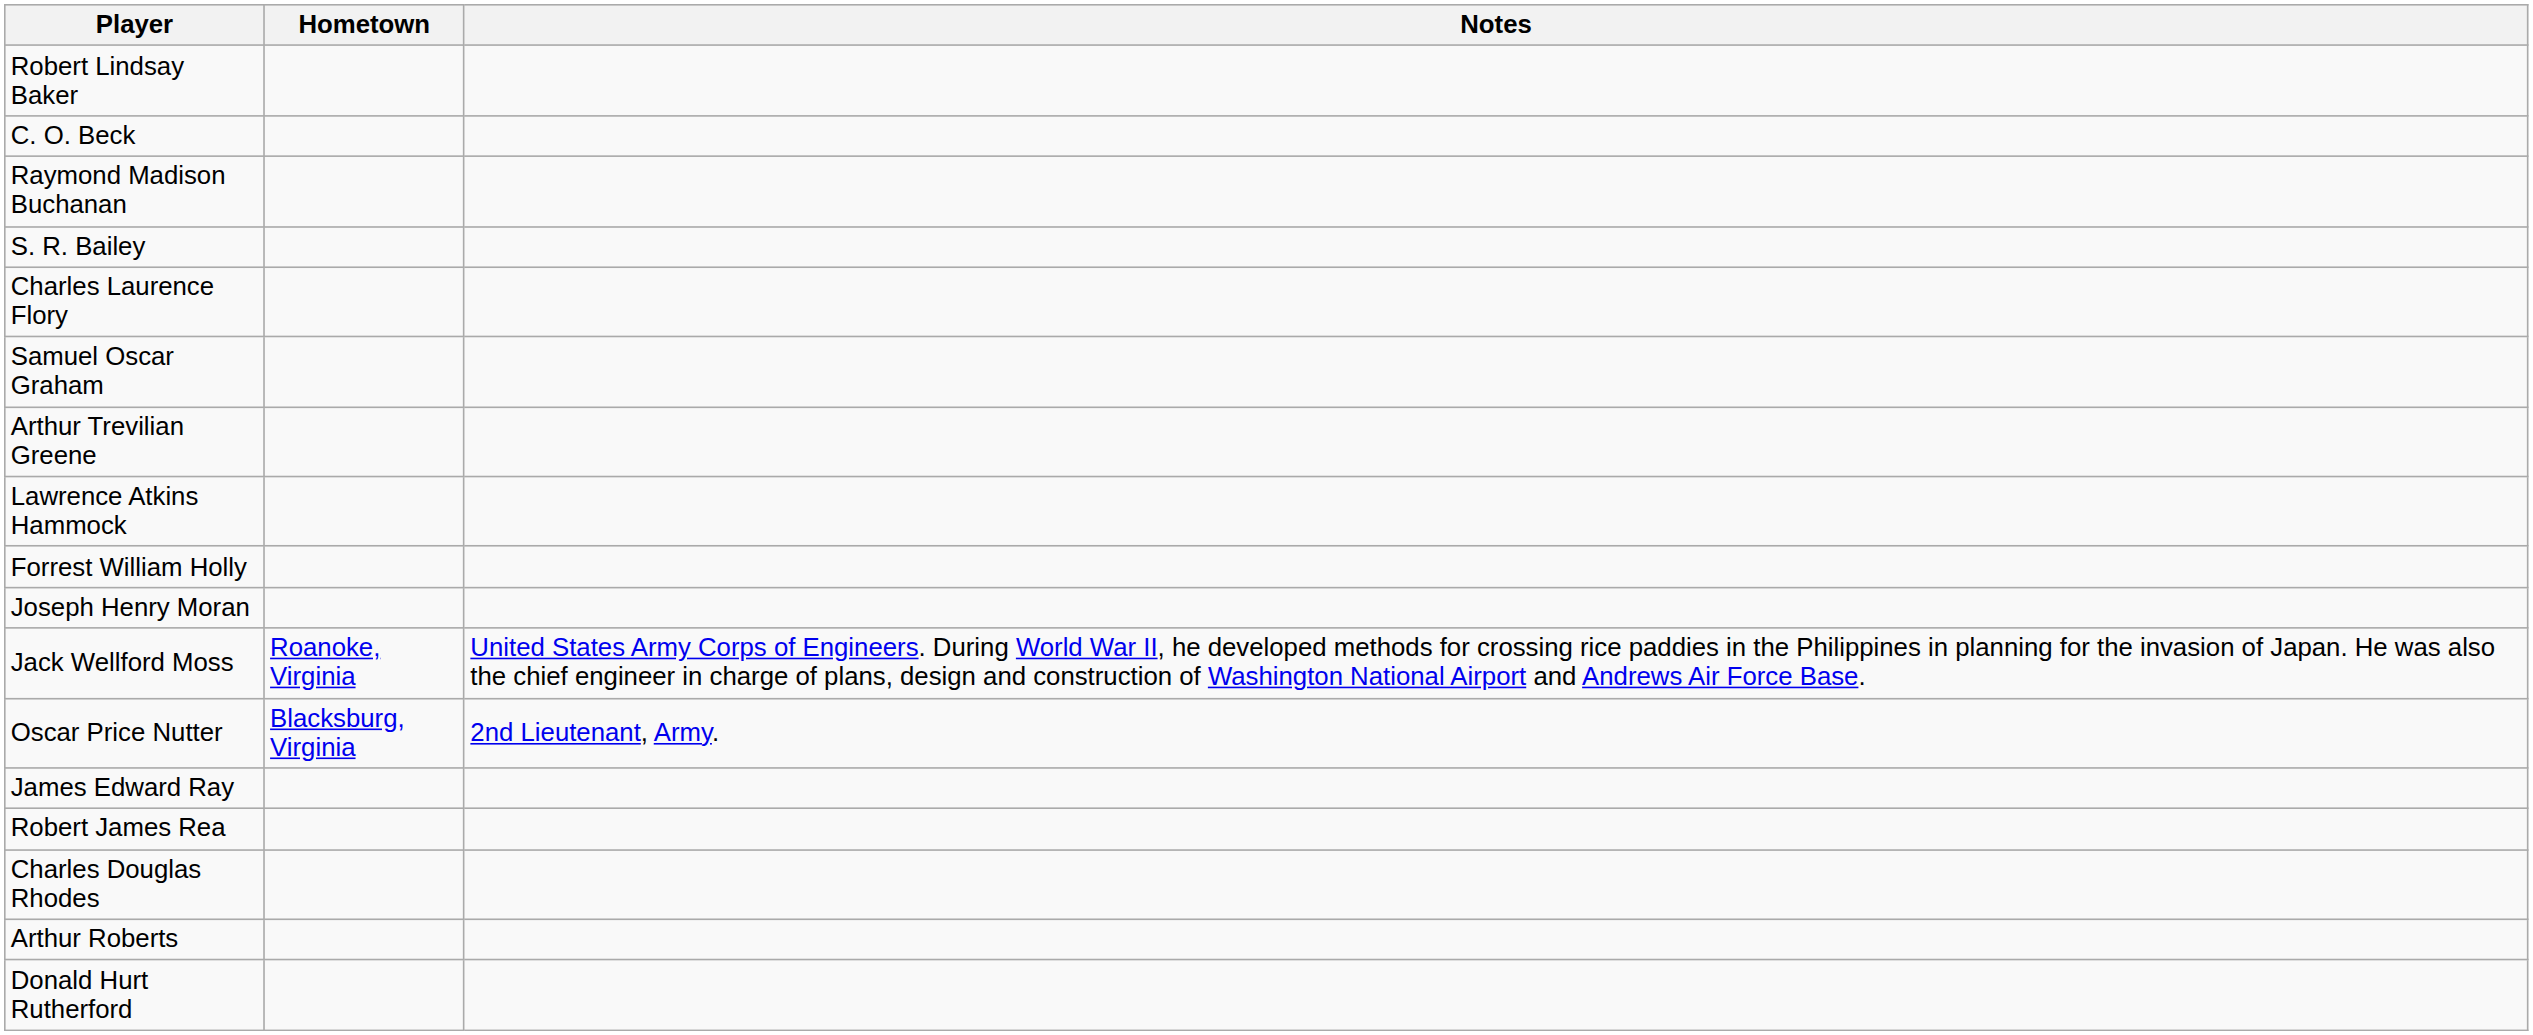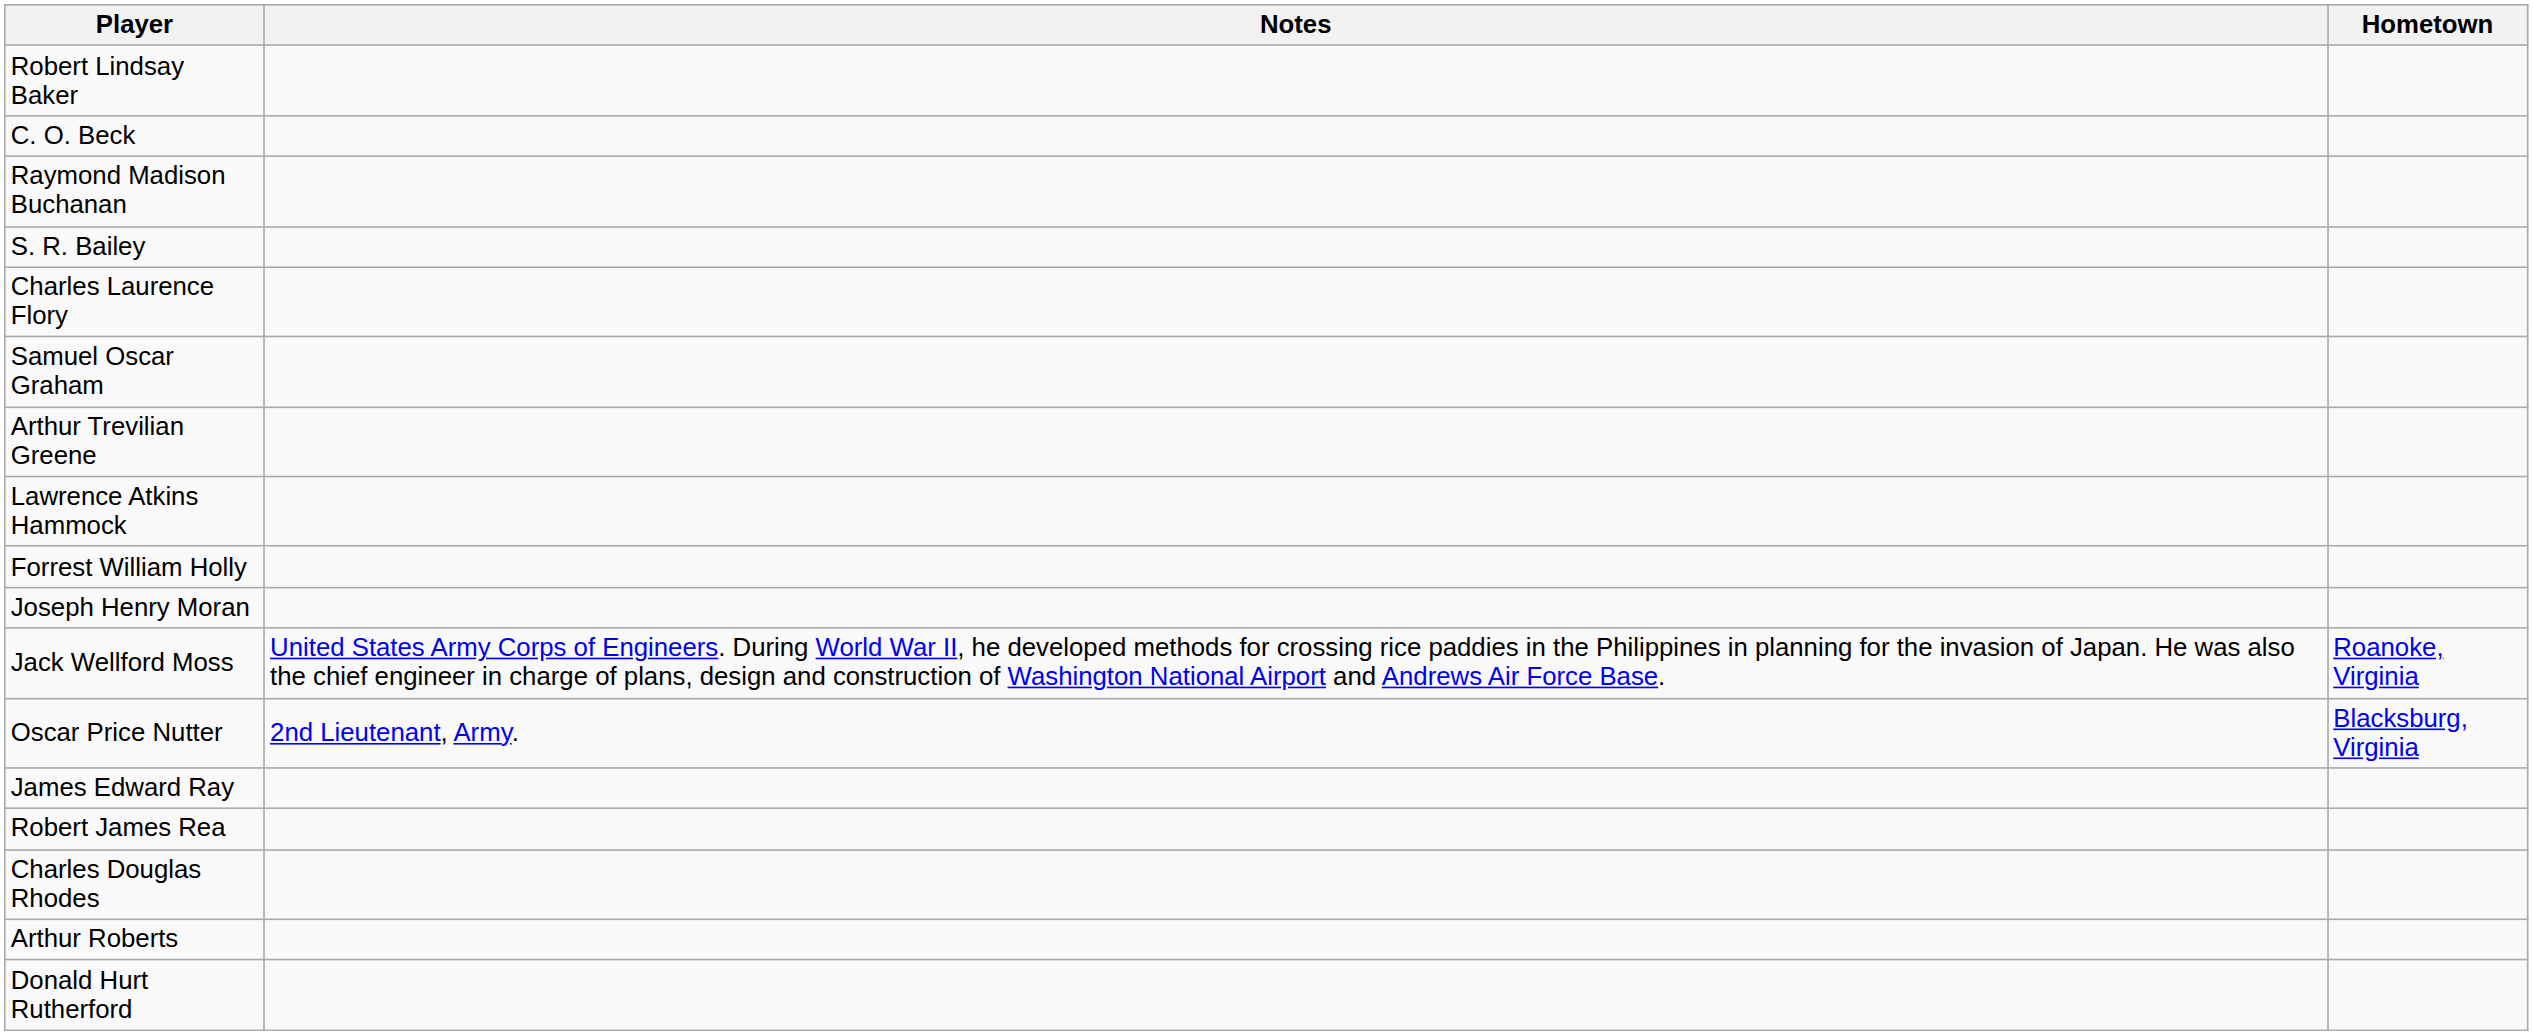 <table class="wikitable" border="1">
 <tr ;>
 <th>Player</th>
+<th>Notes</th>
 <th>Hometown</th>
-<th>Notes</th>
 </tr>
 <tr>
 <td>Robert Lindsay Baker</td>
 <td></td>
 <td></td>
 </tr>
 <tr>
 <td>C. O. Beck</td>
 <td></td>
 <td></td>
 </tr>
 <tr>
 <td>Raymond Madison Buchanan</td>
 <td></td>
 <td></td>
 </tr>
 <tr>
 <td>S. R. Bailey</td>
 <td></td>
 <td></td>
 </tr>
 <tr>
 <td>Charles Laurence Flory</td>
 <td></td>
 <td></td>
 </tr>
 <tr>
 <td>Samuel Oscar Graham</td>
 <td></td>
 <td></td>
 </tr>
 <tr>
 <td>Arthur Trevilian Greene</td>
 <td></td>
 <td></td>
 </tr>
 <tr>
 <td>Lawrence Atkins Hammock</td>
 <td></td>
 <td></td>
 </tr>
 <tr>
 <td>Forrest William Holly</td>
 <td></td>
 <td></td>
 </tr>
 <tr>
 <td>Joseph Henry Moran</td>
 <td></td>
 <td></td>
 </tr>
 <tr>
 <td>Jack Wellford Moss</td>
+<td><a href='#'>United States Army Corps of Engineers</a>. During <a href='#'>World War II</a>, he developed methods for crossing rice paddies in the Philippines in planning for the invasion of Japan. He was also the chief engineer in charge of plans, design and construction of <a href='#'>Washington National Airport</a> and <a href='#'>Andrews Air Force Base</a>.</td>
 <td><a href='#'>Roanoke, Virginia</a></td>
-<td><a href='#'>United States Army Corps of Engineers</a>. During <a href='#'>World War II</a>, he developed methods for crossing rice paddies in the Philippines in planning for the invasion of Japan. He was also the chief engineer in charge of plans, design and construction of <a href='#'>Washington National Airport</a> and <a href='#'>Andrews Air Force Base</a>.</td>
 </tr>
 <tr>
 <td>Oscar Price Nutter</td>
+<td><a href='#'>2nd Lieutenant</a>, <a href='#'>Army</a>.</td>
 <td><a href='#'>Blacksburg, Virginia</a></td>
-<td><a href='#'>2nd Lieutenant</a>, <a href='#'>Army</a>.</td>
 </tr>
 <tr>
 <td>James Edward Ray</td>
 <td></td>
 <td></td>
 </tr>
 <tr>
 <td>Robert James Rea</td>
 <td></td>
 <td></td>
 </tr>
 <tr>
 <td>Charles Douglas Rhodes</td>
 <td></td>
 <td></td>
 </tr>
 <tr>
 <td>Arthur Roberts</td>
 <td></td>
 <td></td>
 </tr>
 <tr>
 <td>Donald Hurt Rutherford</td>
 <td></td>
 <td></td>
 </tr>
 </table>
